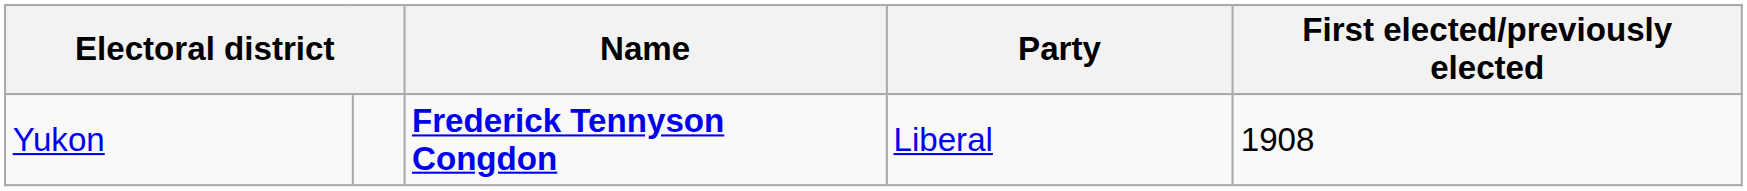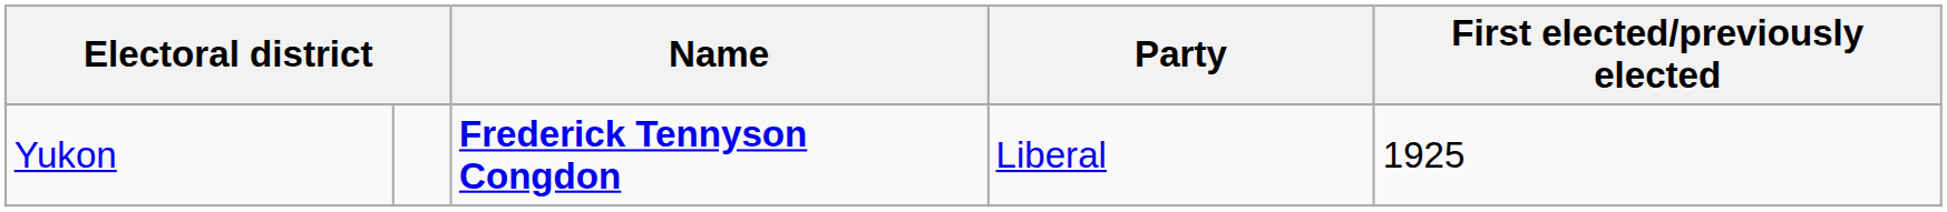 <table class="wikitable" width=95%>
 <tr>
 <th colspan=2 width=23%>Electoral district</th>
 <th>Name</th>
 <th width=20%>Party</th>
 <th>First elected/previously elected</th>
 </tr>
 <tr>
 <td width=20%><a href='#'>Yukon</a></td>
 <td></td>
 <td><strong><a href='#'>Frederick Tennyson Congdon</a></strong></td>
 <td><a href='#'>Liberal</a></td>
-<td>1908</td>
+<td>1925</td>
 </tr>
 </table>
